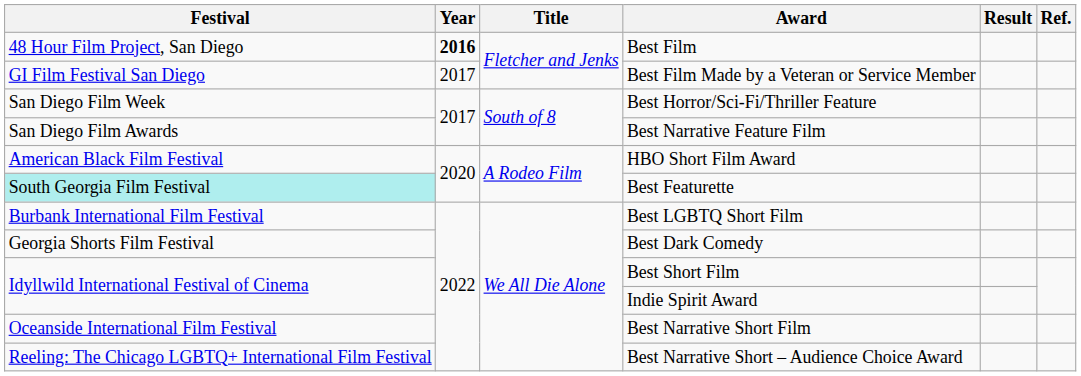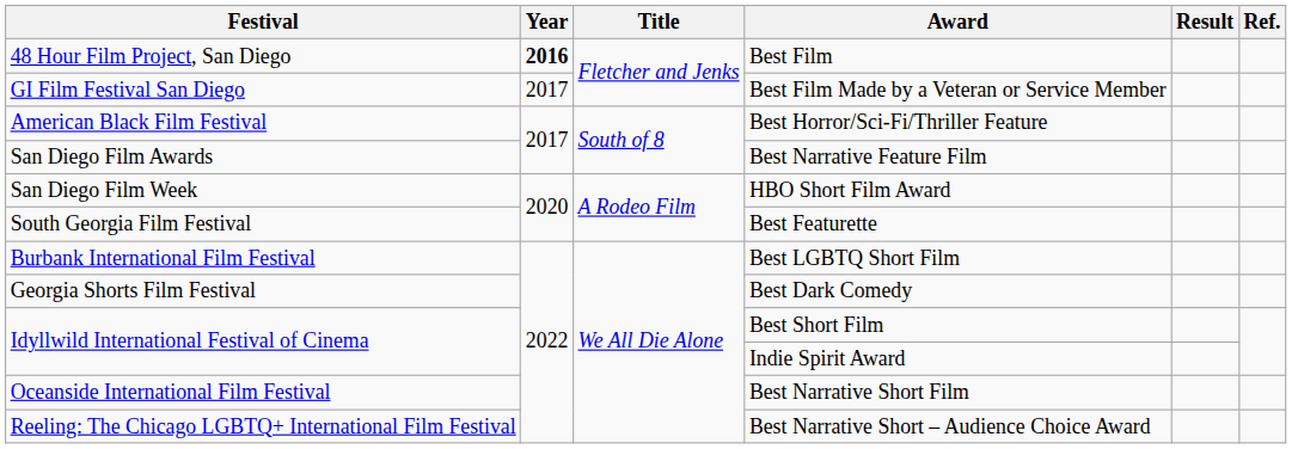 <table class="wikitable">
 <tr>
 <th>Festival</th>
 <th>Year</th>
 <th>Title</th>
 <th>Award</th>
 <th>Result</th>
 <th>Ref.</th>
 </tr>
 <tr>
 <td><a href='#'>48 Hour Film Project</a>, San Diego</td>
 <td><strong>2016</strong></td>
 <td rowspan="2"><em><a href='#'>Fletcher and Jenks</a></em></td>
 <td>Best Film</td>
 <td></td>
 <td></td>
 </tr>
 <tr>
 <td><a href='#'>GI Film Festival San Diego</a></td>
 <td>2017</td>
 <td>Best Film Made by a Veteran or Service Member</td>
 <td></td>
 <td></td>
 </tr>
 <tr>
-<td>San Diego Film Week</td>
+<td><a href='#'>American Black Film Festival</a></td>
 <td rowspan="2">2017</td>
 <td rowspan="2"><em><a href='#'>South of 8</a></em></td>
 <td>Best Horror/Sci-Fi/Thriller Feature</td>
 <td></td>
 <td></td>
 </tr>
 <tr>
 <td>San Diego Film Awards</td>
 <td>Best Narrative Feature Film</td>
 <td></td>
 <td></td>
 </tr>
 <tr>
-<td><a href='#'>American Black Film Festival</a></td>
+<td>San Diego Film Week</td>
 <td rowspan="2">2020</td>
 <td rowspan="2"><em><a href='#'>A Rodeo Film</a></em></td>
 <td>HBO Short Film Award</td>
 <td></td>
 <td></td>
 </tr>
 <tr>
-<td style="background: paleturquoise;">South Georgia Film Festival</td>
+<td>South Georgia Film Festival</td>
 <td>Best Featurette</td>
 <td></td>
 <td></td>
 </tr>
 <tr>
 <td><a href='#'>Burbank International Film Festival</a></td>
 <td rowspan="6">2022</td>
 <td rowspan="6"><em><a href='#'>We All Die Alone</a></em></td>
 <td>Best LGBTQ Short Film</td>
 <td></td>
 <td></td>
 </tr>
 <tr>
 <td>Georgia Shorts Film Festival</td>
 <td>Best Dark Comedy</td>
 <td></td>
 <td></td>
 </tr>
 <tr>
 <td rowspan="2"><a href='#'>Idyllwild International Festival of Cinema</a></td>
 <td>Best Short Film</td>
 <td></td>
 <td rowspan="2"></td>
 </tr>
 <tr>
 <td>Indie Spirit Award</td>
 <td></td>
 </tr>
 <tr>
 <td><a href='#'>Oceanside International Film Festival</a></td>
 <td>Best Narrative Short Film</td>
 <td></td>
 <td></td>
 </tr>
 <tr>
 <td><a href='#'>Reeling: The Chicago LGBTQ+ International Film Festival</a></td>
 <td>Best Narrative Short – Audience Choice Award</td>
 <td></td>
 <td></td>
 </tr>
 </table>
